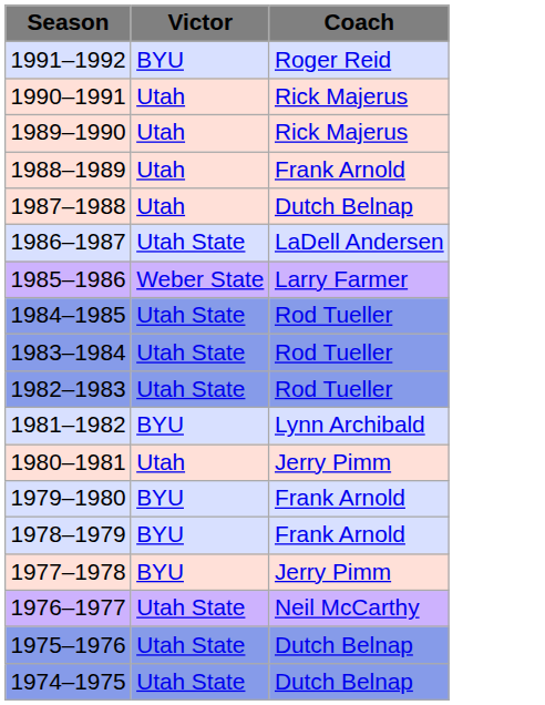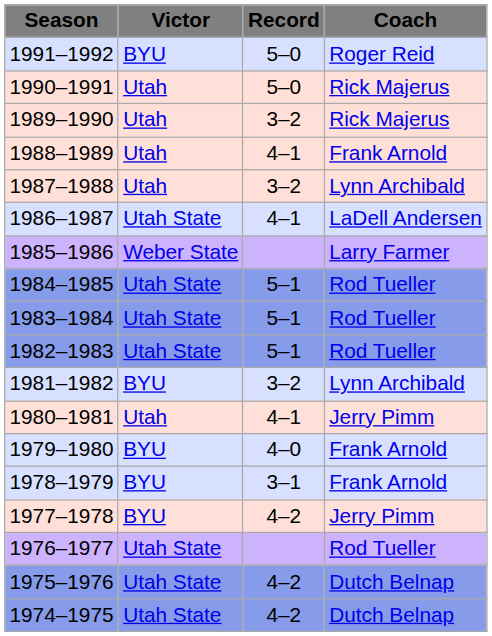 <table class="wikitable">
 <tr align=center bgcolor=grey>
 <td><strong>Season</strong></td>
 <td><strong>Victor</strong></td>
+<td><strong>Record</strong></td>
 <td><strong>Coach</strong></td>
 </tr>
 <tr bgcolor="#d8e0ff">
 <td>1991–1992</td>
 <td><a href='#'>BYU</a></td>
+<td align=center>5–0</td>
 <td><a href='#'>Roger Reid</a></td>
 </tr>
 <tr bgcolor="#ffe0d8">
 <td>1990–1991</td>
 <td><a href='#'>Utah</a></td>
+<td align=center>5–0</td>
 <td><a href='#'>Rick Majerus</a></td>
 </tr>
 <tr bgcolor="#ffe0d8">
 <td>1989–1990</td>
 <td><a href='#'>Utah</a></td>
+<td align=center>3–2</td>
 <td><a href='#'>Rick Majerus</a></td>
 </tr>
 <tr bgcolor="#ffe0d8">
 <td>1988–1989</td>
 <td><a href='#'>Utah</a></td>
+<td align=center>4–1</td>
 <td><a href='#'>Frank Arnold</a></td>
 </tr>
 <tr bgcolor="#ffe0d8">
 <td>1987–1988</td>
 <td><a href='#'>Utah</a></td>
-<td><a href='#'>Dutch Belnap</a></td>
+<td align=center>3–2</td>
+<td><a href='#'>Lynn Archibald</a></td>
 </tr>
 <tr bgcolor="#d8e0ff">
 <td>1986–1987</td>
 <td><a href='#'>Utah State</a></td>
+<td align=center>4–1</td>
 <td><a href='#'>LaDell Andersen</a></td>
 </tr>
 <tr bgcolor="#cdb2fe">
 <td>1985–1986</td>
 <td><a href='#'>Weber State</a></td>
+<td align=center></td>
 <td><a href='#'>Larry Farmer</a></td>
 </tr>
 <tr bgcolor="#869be9">
 <td>1984–1985</td>
 <td><a href='#'>Utah State</a></td>
+<td align=center>5–1</td>
 <td><a href='#'>Rod Tueller</a></td>
 </tr>
 <tr bgcolor="#869be9">
 <td>1983–1984</td>
 <td><a href='#'>Utah State</a></td>
+<td align=center>5–1</td>
 <td><a href='#'>Rod Tueller</a></td>
 </tr>
 <tr bgcolor="#869be9">
 <td>1982–1983</td>
 <td><a href='#'>Utah State</a></td>
+<td align=center>5–1</td>
 <td><a href='#'>Rod Tueller</a></td>
 </tr>
 <tr bgcolor="#d8e0ff">
 <td>1981–1982</td>
 <td><a href='#'>BYU</a></td>
+<td align=center>3–2</td>
 <td><a href='#'>Lynn Archibald</a></td>
 </tr>
 <tr bgcolor="#ffe0d8">
 <td>1980–1981</td>
 <td><a href='#'>Utah</a></td>
+<td align=center>4–1</td>
 <td><a href='#'>Jerry Pimm</a></td>
 </tr>
 <tr bgcolor="#d8e0ff">
 <td>1979–1980</td>
 <td><a href='#'>BYU</a></td>
+<td align=center>4–0</td>
 <td><a href='#'>Frank Arnold</a></td>
 </tr>
 <tr bgcolor="#d8e0ff">
 <td>1978–1979</td>
 <td><a href='#'>BYU</a></td>
+<td align=center>3–1</td>
 <td><a href='#'>Frank Arnold</a></td>
 </tr>
 <tr bgcolor="#ffe0d8">
 <td>1977–1978</td>
 <td><a href='#'>BYU</a></td>
+<td align=center>4–2</td>
 <td><a href='#'>Jerry Pimm</a></td>
 </tr>
 <tr bgcolor="#cdb2fe">
 <td>1976–1977</td>
 <td><a href='#'>Utah State</a></td>
-<td><a href='#'>Neil McCarthy</a></td>
+<td align=center></td>
+<td><a href='#'>Rod Tueller</a></td>
 </tr>
 <tr bgcolor="#869be9">
 <td>1975–1976</td>
 <td><a href='#'>Utah State</a></td>
+<td align=center>4–2</td>
 <td><a href='#'>Dutch Belnap</a></td>
 </tr>
 <tr bgcolor="#869be9">
 <td>1974–1975</td>
 <td><a href='#'>Utah State</a></td>
+<td align=center>4–2</td>
 <td><a href='#'>Dutch Belnap</a></td>
 </tr>
 </table>
